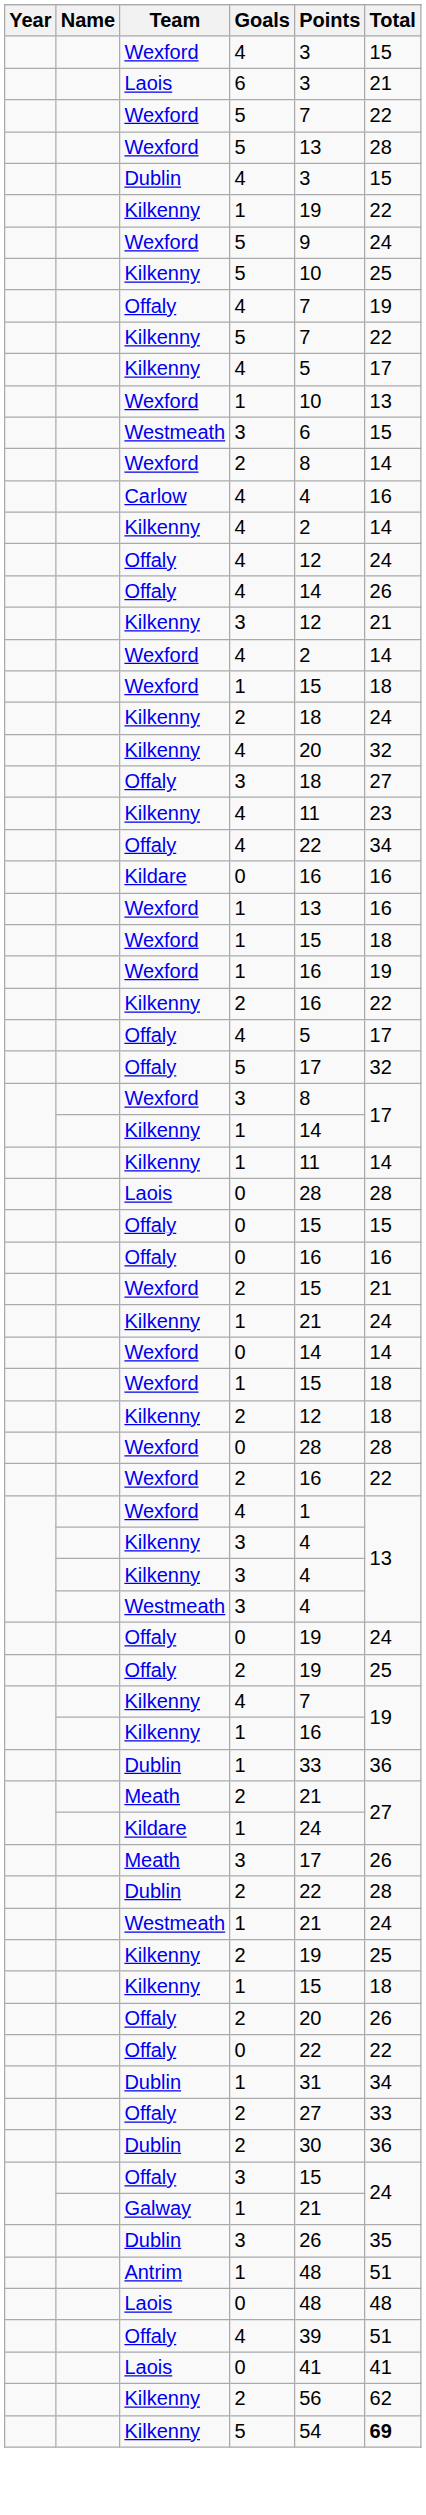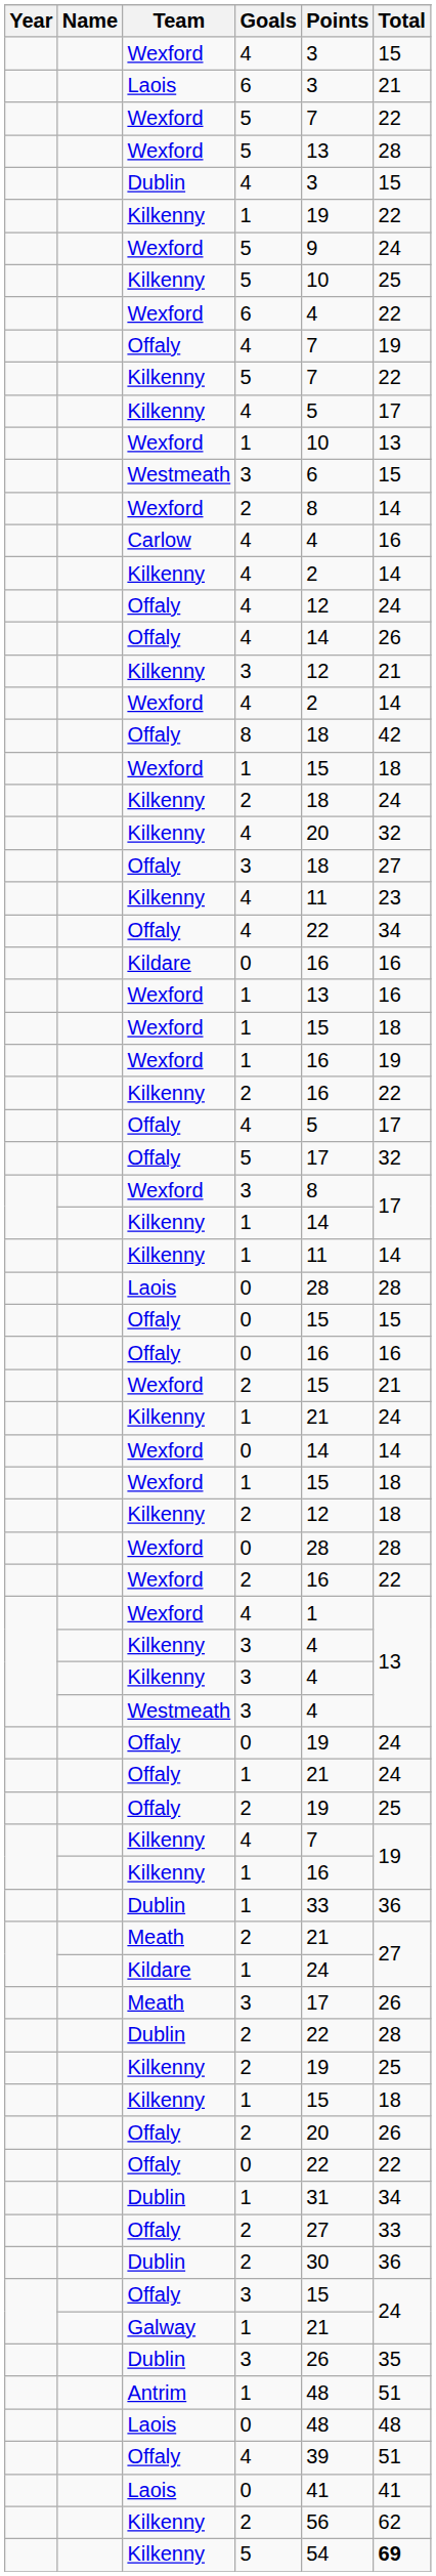 <table class="wikitable sortable">
 <tr>
 </tr>
 <tr>
 <th>Year</th>
 <th>Name</th>
 <th>Team</th>
 <th>Goals</th>
 <th>Points</th>
 <th>Total</th>
 </tr>
 <tr>
 <td></td>
 <td></td>
 <td><a href='#'>Wexford</a></td>
 <td>4</td>
 <td>3</td>
 <td>15</td>
 </tr>
 <tr>
 <td></td>
 <td></td>
 <td><a href='#'>Laois</a></td>
 <td>6</td>
 <td>3</td>
 <td>21</td>
 </tr>
 <tr>
 <td></td>
 <td></td>
 <td><a href='#'>Wexford</a></td>
 <td>5</td>
 <td>7</td>
 <td>22</td>
 </tr>
 <tr>
 <td></td>
 <td></td>
 <td><a href='#'>Wexford</a></td>
 <td>5</td>
 <td>13</td>
 <td>28</td>
 </tr>
 <tr>
 <td></td>
 <td></td>
 <td><a href='#'>Dublin</a></td>
 <td>4</td>
 <td>3</td>
 <td>15</td>
 </tr>
 <tr>
 <td></td>
 <td></td>
 <td><a href='#'>Kilkenny</a></td>
 <td>1</td>
 <td>19</td>
 <td>22</td>
 </tr>
 <tr>
 <td></td>
 <td></td>
 <td><a href='#'>Wexford</a></td>
 <td>5</td>
 <td>9</td>
 <td>24</td>
 </tr>
 <tr>
 <td></td>
 <td></td>
 <td><a href='#'>Kilkenny</a></td>
 <td>5</td>
 <td>10</td>
 <td>25</td>
+</tr>
+<tr>
+<td></td>
+<td></td>
+<td><a href='#'>Wexford</a></td>
+<td>6</td>
+<td>4</td>
+<td>22</td>
 </tr>
 <tr>
 <td></td>
 <td></td>
 <td><a href='#'>Offaly</a></td>
 <td>4</td>
 <td>7</td>
 <td>19</td>
 </tr>
 <tr>
 <td></td>
 <td></td>
 <td><a href='#'>Kilkenny</a></td>
 <td>5</td>
 <td>7</td>
 <td>22</td>
 </tr>
 <tr>
 <td></td>
 <td></td>
 <td><a href='#'>Kilkenny</a></td>
 <td>4</td>
 <td>5</td>
 <td>17</td>
 </tr>
 <tr>
 <td></td>
 <td></td>
 <td><a href='#'>Wexford</a></td>
 <td>1</td>
 <td>10</td>
 <td>13</td>
 </tr>
 <tr>
 <td></td>
 <td></td>
 <td><a href='#'>Westmeath</a></td>
 <td>3</td>
 <td>6</td>
 <td>15</td>
 </tr>
 <tr>
 <td></td>
 <td></td>
 <td><a href='#'>Wexford</a></td>
 <td>2</td>
 <td>8</td>
 <td>14</td>
 </tr>
 <tr>
 <td></td>
 <td></td>
 <td><a href='#'>Carlow</a></td>
 <td>4</td>
 <td>4</td>
 <td>16</td>
 </tr>
 <tr>
 <td></td>
 <td></td>
 <td><a href='#'>Kilkenny</a></td>
 <td>4</td>
 <td>2</td>
 <td>14</td>
 </tr>
 <tr>
 <td></td>
 <td></td>
 <td><a href='#'>Offaly</a></td>
 <td>4</td>
 <td>12</td>
 <td>24</td>
 </tr>
 <tr>
 <td></td>
 <td></td>
 <td><a href='#'>Offaly</a></td>
 <td>4</td>
 <td>14</td>
 <td>26</td>
 </tr>
 <tr>
 <td></td>
 <td></td>
 <td><a href='#'>Kilkenny</a></td>
 <td>3</td>
 <td>12</td>
 <td>21</td>
 </tr>
 <tr>
 <td></td>
 <td></td>
 <td><a href='#'>Wexford</a></td>
 <td>4</td>
 <td>2</td>
 <td>14</td>
+</tr>
+<tr>
+<td></td>
+<td></td>
+<td><a href='#'>Offaly</a></td>
+<td>8</td>
+<td>18</td>
+<td>42</td>
 </tr>
 <tr>
 <td></td>
 <td></td>
 <td><a href='#'>Wexford</a></td>
 <td>1</td>
 <td>15</td>
 <td>18</td>
 </tr>
 <tr>
 <td></td>
 <td></td>
 <td><a href='#'>Kilkenny</a></td>
 <td>2</td>
 <td>18</td>
 <td>24</td>
 </tr>
 <tr>
 <td></td>
 <td></td>
 <td><a href='#'>Kilkenny</a></td>
 <td>4</td>
 <td>20</td>
 <td>32</td>
 </tr>
 <tr>
 <td></td>
 <td></td>
 <td><a href='#'>Offaly</a></td>
 <td>3</td>
 <td>18</td>
 <td>27</td>
 </tr>
 <tr>
 <td></td>
 <td></td>
 <td><a href='#'>Kilkenny</a></td>
 <td>4</td>
 <td>11</td>
 <td>23</td>
 </tr>
 <tr>
 <td></td>
 <td></td>
 <td><a href='#'>Offaly</a></td>
 <td>4</td>
 <td>22</td>
 <td>34</td>
 </tr>
 <tr>
 <td></td>
 <td></td>
 <td><a href='#'>Kildare</a></td>
 <td>0</td>
 <td>16</td>
 <td>16</td>
 </tr>
 <tr>
 <td></td>
 <td></td>
 <td><a href='#'>Wexford</a></td>
 <td>1</td>
 <td>13</td>
 <td>16</td>
 </tr>
 <tr>
 <td></td>
 <td></td>
 <td><a href='#'>Wexford</a></td>
 <td>1</td>
 <td>15</td>
 <td>18</td>
 </tr>
 <tr>
 <td></td>
 <td></td>
 <td><a href='#'>Wexford</a></td>
 <td>1</td>
 <td>16</td>
 <td>19</td>
 </tr>
 <tr>
 <td></td>
 <td></td>
 <td><a href='#'>Kilkenny</a></td>
 <td>2</td>
 <td>16</td>
 <td>22</td>
 </tr>
 <tr>
 <td></td>
 <td></td>
 <td><a href='#'>Offaly</a></td>
 <td>4</td>
 <td>5</td>
 <td>17</td>
 </tr>
 <tr>
 <td></td>
 <td></td>
 <td><a href='#'>Offaly</a></td>
 <td>5</td>
 <td>17</td>
 <td>32</td>
 </tr>
 <tr>
 <td rowspan="2"></td>
 <td></td>
 <td><a href='#'>Wexford</a></td>
 <td>3</td>
 <td>8</td>
 <td rowspan="2">17</td>
 </tr>
 <tr>
 <td></td>
 <td><a href='#'>Kilkenny</a></td>
 <td>1</td>
 <td>14</td>
 </tr>
 <tr>
 <td></td>
 <td></td>
 <td><a href='#'>Kilkenny</a></td>
 <td>1</td>
 <td>11</td>
 <td>14</td>
 </tr>
 <tr>
 <td></td>
 <td></td>
 <td><a href='#'>Laois</a></td>
 <td>0</td>
 <td>28</td>
 <td>28</td>
 </tr>
 <tr>
 <td></td>
 <td></td>
 <td><a href='#'>Offaly</a></td>
 <td>0</td>
 <td>15</td>
 <td>15</td>
 </tr>
 <tr>
 <td></td>
 <td></td>
 <td><a href='#'>Offaly</a></td>
 <td>0</td>
 <td>16</td>
 <td>16</td>
 </tr>
 <tr>
 <td></td>
 <td></td>
 <td><a href='#'>Wexford</a></td>
 <td>2</td>
 <td>15</td>
 <td>21</td>
 </tr>
 <tr>
 <td></td>
 <td></td>
 <td><a href='#'>Kilkenny</a></td>
 <td>1</td>
 <td>21</td>
 <td>24</td>
 </tr>
 <tr>
 <td></td>
 <td></td>
 <td><a href='#'>Wexford</a></td>
 <td>0</td>
 <td>14</td>
 <td>14</td>
 </tr>
 <tr>
 <td></td>
 <td></td>
 <td><a href='#'>Wexford</a></td>
 <td>1</td>
 <td>15</td>
 <td>18</td>
 </tr>
 <tr>
 <td></td>
 <td></td>
 <td><a href='#'>Kilkenny</a></td>
 <td>2</td>
 <td>12</td>
 <td>18</td>
 </tr>
 <tr>
 <td></td>
 <td></td>
 <td><a href='#'>Wexford</a></td>
 <td>0</td>
 <td>28</td>
 <td>28</td>
 </tr>
 <tr>
 <td></td>
 <td></td>
 <td><a href='#'>Wexford</a></td>
 <td>2</td>
 <td>16</td>
 <td>22</td>
 </tr>
 <tr>
 <td rowspan="4"></td>
 <td></td>
 <td><a href='#'>Wexford</a></td>
 <td>4</td>
 <td>1</td>
 <td rowspan="4">13</td>
 </tr>
 <tr>
 <td></td>
 <td><a href='#'>Kilkenny</a></td>
 <td>3</td>
 <td>4</td>
 </tr>
 <tr>
 <td></td>
 <td><a href='#'>Kilkenny</a></td>
 <td>3</td>
 <td>4</td>
 </tr>
 <tr>
 <td></td>
 <td><a href='#'>Westmeath</a></td>
 <td>3</td>
 <td>4</td>
 </tr>
 <tr>
 <td></td>
 <td></td>
 <td><a href='#'>Offaly</a></td>
 <td>0</td>
 <td>19</td>
 <td>24</td>
 </tr>
 <tr>
 <td></td>
 <td></td>
 <td><a href='#'>Offaly</a></td>
+<td>1</td>
+<td>21</td>
+<td>24</td>
+</tr>
+<tr>
+<td></td>
+<td></td>
+<td><a href='#'>Offaly</a></td>
 <td>2</td>
 <td>19</td>
 <td>25</td>
 </tr>
 <tr>
 <td rowspan="2"></td>
 <td></td>
 <td><a href='#'>Kilkenny</a></td>
 <td>4</td>
 <td>7</td>
 <td rowspan="2">19</td>
 </tr>
 <tr>
 <td></td>
 <td><a href='#'>Kilkenny</a></td>
 <td>1</td>
 <td>16</td>
 </tr>
 <tr>
 <td></td>
 <td></td>
 <td><a href='#'>Dublin</a></td>
 <td>1</td>
 <td>33</td>
 <td>36</td>
 </tr>
 <tr>
 <td rowspan="2"></td>
 <td></td>
 <td><a href='#'>Meath</a></td>
 <td>2</td>
 <td>21</td>
 <td rowspan="2">27</td>
 </tr>
 <tr>
 <td></td>
 <td><a href='#'>Kildare</a></td>
 <td>1</td>
 <td>24</td>
 </tr>
 <tr>
 <td></td>
 <td></td>
 <td><a href='#'>Meath</a></td>
 <td>3</td>
 <td>17</td>
 <td>26</td>
 </tr>
 <tr>
 <td></td>
 <td></td>
 <td><a href='#'>Dublin</a></td>
 <td>2</td>
 <td>22</td>
 <td>28</td>
-</tr>
-<tr>
-<td></td>
-<td></td>
-<td><a href='#'>Westmeath</a></td>
-<td>1</td>
-<td>21</td>
-<td>24</td>
 </tr>
 <tr>
 <td></td>
 <td></td>
 <td><a href='#'>Kilkenny</a></td>
 <td>2</td>
 <td>19</td>
 <td>25</td>
 </tr>
 <tr>
 <td></td>
 <td></td>
 <td><a href='#'>Kilkenny</a></td>
 <td>1</td>
 <td>15</td>
 <td>18</td>
 </tr>
 <tr>
 <td></td>
 <td></td>
 <td><a href='#'>Offaly</a></td>
 <td>2</td>
 <td>20</td>
 <td>26</td>
 </tr>
 <tr>
 <td></td>
 <td></td>
 <td><a href='#'>Offaly</a></td>
 <td>0</td>
 <td>22</td>
 <td>22</td>
 </tr>
 <tr>
 <td></td>
 <td></td>
 <td><a href='#'>Dublin</a></td>
 <td>1</td>
 <td>31</td>
 <td>34</td>
 </tr>
 <tr>
 <td></td>
 <td></td>
 <td><a href='#'>Offaly</a></td>
 <td>2</td>
 <td>27</td>
 <td>33</td>
 </tr>
 <tr>
 <td></td>
 <td></td>
 <td><a href='#'>Dublin</a></td>
 <td>2</td>
 <td>30</td>
 <td>36</td>
 </tr>
 <tr>
 <td rowspan="2"></td>
 <td></td>
 <td><a href='#'>Offaly</a></td>
 <td>3</td>
 <td>15</td>
 <td rowspan="2">24</td>
 </tr>
 <tr>
 <td></td>
 <td><a href='#'>Galway</a></td>
 <td>1</td>
 <td>21</td>
 </tr>
 <tr>
 <td></td>
 <td></td>
 <td><a href='#'>Dublin</a></td>
 <td>3</td>
 <td>26</td>
 <td>35</td>
 </tr>
 <tr>
 <td></td>
 <td></td>
 <td><a href='#'>Antrim</a></td>
 <td>1</td>
 <td>48</td>
 <td>51</td>
 </tr>
 <tr>
 <td></td>
 <td></td>
 <td><a href='#'>Laois</a></td>
 <td>0</td>
 <td>48</td>
 <td>48</td>
 </tr>
 <tr>
 <td></td>
 <td></td>
 <td><a href='#'>Offaly</a></td>
 <td>4</td>
 <td>39</td>
 <td>51</td>
 </tr>
 <tr>
 <td></td>
 <td></td>
 <td><a href='#'>Laois</a></td>
 <td>0</td>
 <td>41</td>
 <td>41</td>
 </tr>
 <tr>
 <td></td>
 <td></td>
 <td><a href='#'>Kilkenny</a></td>
 <td>2</td>
 <td>56</td>
 <td>62</td>
 </tr>
 <tr>
 <td></td>
 <td></td>
 <td><a href='#'>Kilkenny</a></td>
 <td>5</td>
 <td>54</td>
 <td><strong>69</strong></td>
 </tr>
 </table>
